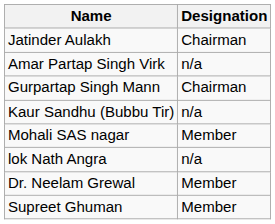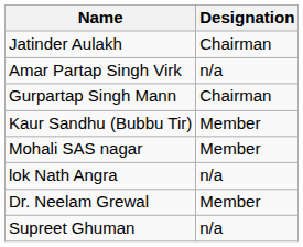 <table class="wikitable">
 <tr>
 <th>Name</th>
 <th>Designation</th>
 </tr>
 <tr>
 <td>Jatinder Aulakh</td>
 <td>Chairman</td>
 </tr>
 <tr>
 <td>Amar Partap Singh Virk</td>
 <td>n/a</td>
 </tr>
 <tr>
 <td>Gurpartap Singh Mann</td>
 <td>Chairman</td>
 </tr>
 <tr>
 <td>Kaur Sandhu (Bubbu Tir)</td>
-<td>n/a</td>
+<td>Member</td>
 </tr>
 <tr>
 <td>Mohali SAS nagar</td>
 <td>Member</td>
 </tr>
 <tr>
 <td>lok Nath Angra</td>
 <td>n/a</td>
 </tr>
 <tr>
 <td>Dr. Neelam Grewal</td>
 <td>Member</td>
 </tr>
 <tr>
 <td>Supreet Ghuman</td>
-<td>Member</td>
+<td>n/a</td>
 </tr>
 </table>
